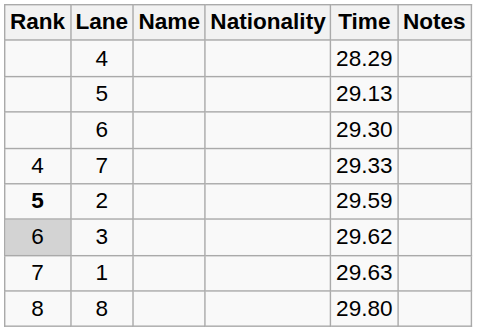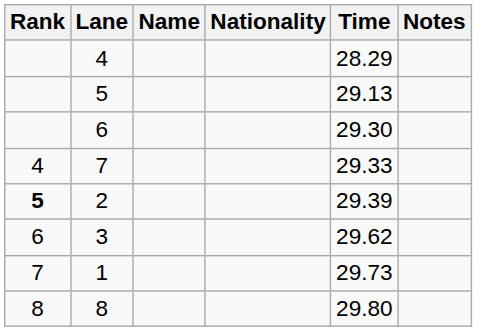 <table class="wikitable sortable" style="text-align:center">
 <tr>
 <th>Rank</th>
 <th>Lane</th>
 <th>Name</th>
 <th>Nationality</th>
 <th>Time</th>
 <th>Notes</th>
 </tr>
 <tr>
 <td></td>
 <td>4</td>
 <td align=left></td>
 <td align=left></td>
 <td>28.29</td>
 <td><strong></strong></td>
 </tr>
 <tr>
 <td></td>
 <td>5</td>
 <td align=left></td>
 <td align=left></td>
 <td>29.13</td>
 <td></td>
 </tr>
 <tr>
 <td></td>
 <td>6</td>
 <td align=left></td>
 <td align=left></td>
 <td>29.30</td>
 <td></td>
 </tr>
 <tr>
 <td>4</td>
 <td>7</td>
 <td align=left></td>
 <td align=left></td>
 <td>29.33</td>
 <td></td>
 </tr>
 <tr>
 <td><strong>5</strong></td>
 <td>2</td>
 <td align=left></td>
 <td align=left></td>
-<td>29.59</td>
+<td>29.39</td>
 <td></td>
 </tr>
 <tr>
-<td style="background: lightgrey;">6</td>
+<td>6</td>
 <td>3</td>
 <td align=left></td>
 <td align=left></td>
 <td>29.62</td>
 <td></td>
 </tr>
 <tr>
 <td>7</td>
 <td>1</td>
 <td align=left></td>
 <td align=left></td>
-<td>29.63</td>
+<td>29.73</td>
 <td></td>
 </tr>
 <tr>
 <td>8</td>
 <td>8</td>
 <td align=left></td>
 <td align=left></td>
 <td>29.80</td>
 <td></td>
 </tr>
 </table>
